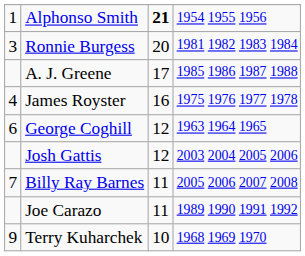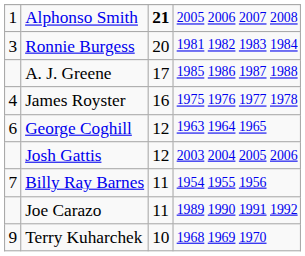 <table class="wikitable">
 <tr>
 </tr>
 <tr>
 <td>1</td>
 <td><a href='#'>Alphonso Smith</a></td>
 <td><strong>21</strong></td>
-<td style="font-size:80%;"><a href='#'>1954</a> <a href='#'>1955</a> <a href='#'>1956</a></td>
+<td style="font-size:80%;"><a href='#'>2005</a> <a href='#'>2006</a> <a href='#'>2007</a> <a href='#'>2008</a></td>
 </tr>
 <tr>
 <td>3</td>
 <td><a href='#'>Ronnie Burgess</a></td>
 <td>20</td>
 <td style="font-size:80%;"><a href='#'>1981</a> <a href='#'>1982</a> <a href='#'>1983</a> <a href='#'>1984</a></td>
 </tr>
 <tr>
 <td></td>
 <td>A. J. Greene</td>
 <td>17</td>
 <td style="font-size:80%;"><a href='#'>1985</a> <a href='#'>1986</a> <a href='#'>1987</a> <a href='#'>1988</a></td>
 </tr>
 <tr>
 <td>4</td>
 <td>James Royster</td>
 <td>16</td>
 <td style="font-size:80%;"><a href='#'>1975</a> <a href='#'>1976</a> <a href='#'>1977</a> <a href='#'>1978</a></td>
 </tr>
 <tr>
 <td>6</td>
 <td><a href='#'>George Coghill</a></td>
 <td>12</td>
 <td style="font-size:80%;"><a href='#'>1963</a> <a href='#'>1964</a> <a href='#'>1965</a></td>
 </tr>
 <tr>
 <td></td>
 <td><a href='#'>Josh Gattis</a></td>
 <td>12</td>
 <td style="font-size:80%;"><a href='#'>2003</a> <a href='#'>2004</a> <a href='#'>2005</a> <a href='#'>2006</a></td>
 </tr>
 <tr>
 <td>7</td>
 <td><a href='#'>Billy Ray Barnes</a></td>
 <td>11</td>
-<td style="font-size:80%;"><a href='#'>2005</a> <a href='#'>2006</a> <a href='#'>2007</a> <a href='#'>2008</a></td>
+<td style="font-size:80%;"><a href='#'>1954</a> <a href='#'>1955</a> <a href='#'>1956</a></td>
 </tr>
 <tr>
 <td></td>
 <td>Joe Carazo</td>
 <td>11</td>
 <td style="font-size:80%;"><a href='#'>1989</a> <a href='#'>1990</a> <a href='#'>1991</a> <a href='#'>1992</a></td>
 </tr>
 <tr>
 <td>9</td>
 <td>Terry Kuharchek</td>
 <td>10</td>
 <td style="font-size:80%;"><a href='#'>1968</a> <a href='#'>1969</a> <a href='#'>1970</a></td>
 </tr>
 </table>
